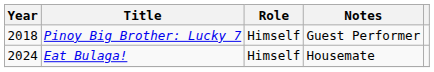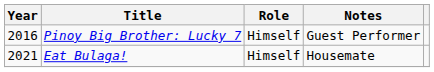 <table class="wikitable plainrowheaders">
 <tr>
 <th scope="col">Year</th>
 <th scope="col">Title</th>
 <th scope="col">Role</th>
 <th scope="col" class="unsortable">Notes</th>
 <th scope="col" class="unsortable"></th>
 </tr>
 <tr>
-<td>2018</td>
+<td>2016</td>
 <td><em><a href='#'>Pinoy Big Brother: Lucky 7</a></em></td>
 <td>Himself</td>
 <td>Guest Performer</td>
 <td></td>
 </tr>
 <tr>
-<td>2024</td>
+<td>2021</td>
 <td><em><a href='#'>Eat Bulaga!</a></em></td>
 <td>Himself</td>
 <td>Housemate</td>
 <td></td>
 </tr>
 <tr>
 </tr>
 </table>
